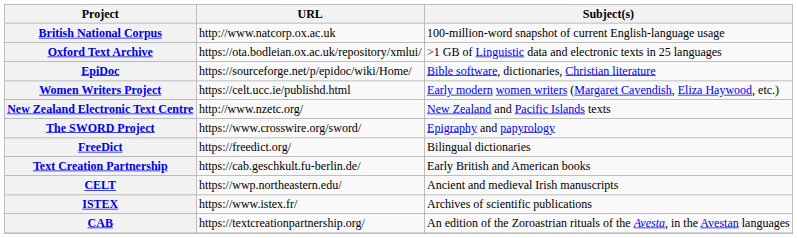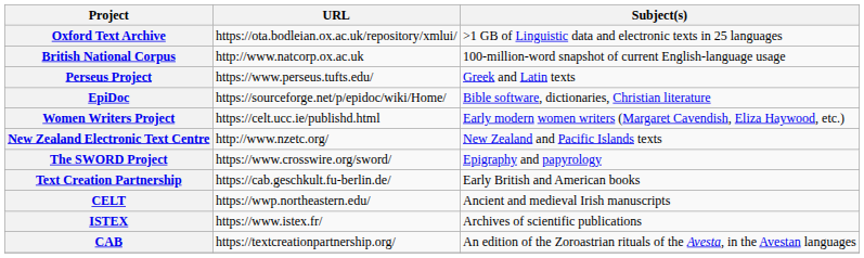 <table class="wikitable">
 <tr>
 <th scope="col">Project</th>
 <th scope="col">URL</th>
 <th scope="col">Subject(s)</th>
 </tr>
 <tr>
+<th scope="row"><a href='#'>Oxford Text Archive</a></th>
+<td>https://ota.bodleian.ox.ac.uk/repository/xmlui/</td>
+<td>>1 GB of <a href='#'>Linguistic</a> data and electronic texts in 25 languages</td>
+</tr>
+<tr>
 <th scope="row"><a href='#'>British National Corpus</a></th>
 <td>http://www.natcorp.ox.ac.uk</td>
 <td>100-million-word snapshot of current English-language usage</td>
 </tr>
 <tr>
-<th scope="row"><a href='#'>Oxford Text Archive</a></th>
-<td>https://ota.bodleian.ox.ac.uk/repository/xmlui/</td>
-<td>>1 GB of <a href='#'>Linguistic</a> data and electronic texts in 25 languages</td>
+<th scope="row"><a href='#'>Perseus Project</a></th>
+<td>https://www.perseus.tufts.edu/</td>
+<td><a href='#'>Greek</a> and <a href='#'>Latin</a> texts</td>
 </tr>
 <tr>
 <th scope="row"><a href='#'>EpiDoc</a></th>
 <td>https://sourceforge.net/p/epidoc/wiki/Home/</td>
 <td><a href='#'>Bible software</a>, dictionaries, <a href='#'>Christian literature</a></td>
 </tr>
 <tr>
 <th scope="row"><a href='#'>Women Writers Project</a></th>
 <td>https://celt.ucc.ie/publishd.html</td>
 <td><a href='#'>Early modern</a> <a href='#'>women writers</a> (<a href='#'>Margaret Cavendish</a>, <a href='#'>Eliza Haywood</a>, etc.)</td>
 </tr>
 <tr>
 <th scope="row"><a href='#'>New Zealand Electronic Text Centre</a></th>
 <td>http://www.nzetc.org/</td>
 <td><a href='#'>New Zealand</a> and <a href='#'>Pacific Islands</a> texts</td>
 </tr>
 <tr>
 <th scope="row"><a href='#'>The SWORD Project</a></th>
 <td>https://www.crosswire.org/sword/</td>
 <td><a href='#'>Epigraphy</a> and <a href='#'>papyrology</a></td>
-</tr>
-<tr>
-<th scope="row"><a href='#'>FreeDict</a></th>
-<td>https://freedict.org/</td>
-<td>Bilingual dictionaries</td>
 </tr>
 <tr>
 <th scope="row"><a href='#'>Text Creation Partnership</a></th>
 <td>https://cab.geschkult.fu-berlin.de/</td>
 <td>Early British and American books</td>
 </tr>
 <tr>
 <th scope="row"><a href='#'>CELT</a></th>
 <td>https://wwp.northeastern.edu/</td>
 <td>Ancient and medieval Irish manuscripts</td>
 </tr>
 <tr>
 <th scope="row"><a href='#'>ISTEX</a></th>
 <td>https://www.istex.fr/</td>
 <td>Archives of scientific publications</td>
 </tr>
 <tr>
 <th scope="row"><a href='#'>CAB</a></th>
 <td>https://textcreationpartnership.org/</td>
 <td>An edition of the Zoroastrian rituals of the <em><a href='#'>Avesta</a></em>, in the <a href='#'>Avestan</a> languages</td>
 </tr>
 <tr>
 </tr>
 </table>
